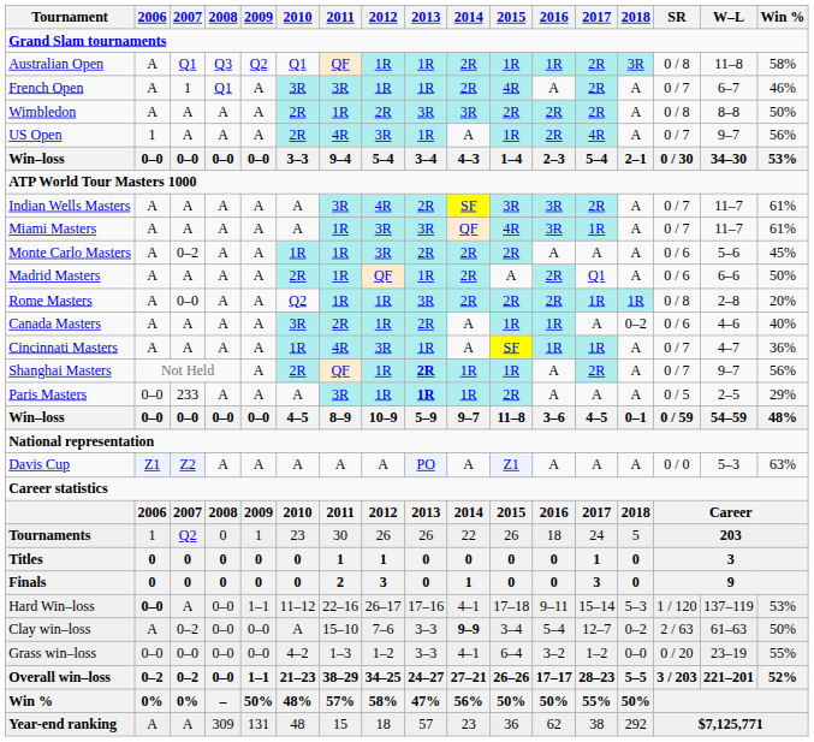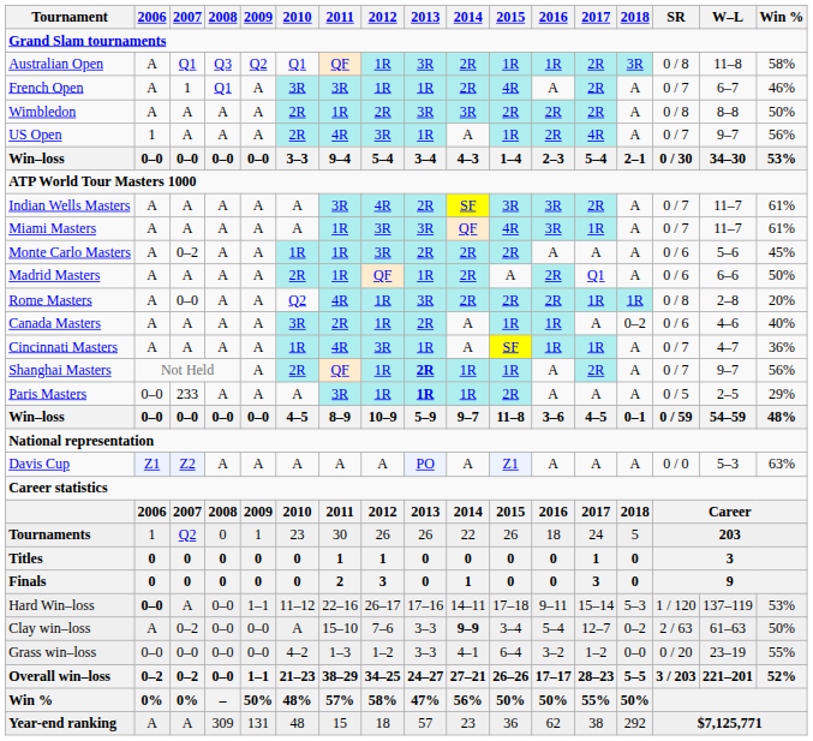 <table class=wikitable style=text-align:center;font-size:96%>
 <tr>
 <th>Tournament</th>
 <th><a href='#'>2006</a></th>
 <th><a href='#'>2007</a></th>
 <th><a href='#'>2008</a></th>
 <th><a href='#'>2009</a></th>
 <th><a href='#'>2010</a></th>
 <th><a href='#'>2011</a></th>
 <th><a href='#'>2012</a></th>
 <th><a href='#'>2013</a></th>
 <th><a href='#'>2014</a></th>
 <th><a href='#'>2015</a></th>
 <th><a href='#'>2016</a></th>
 <th><a href='#'>2017</a></th>
 <th><a href='#'>2018</a></th>
 <th>SR</th>
 <th>W–L</th>
 <th>Win %</th>
 </tr>
 <tr>
 <td colspan=20 align=left><a href='#'><strong>Grand Slam tournaments</strong></a></td>
 </tr>
 <tr>
 <td align=left><a href='#'>Australian Open</a></td>
 <td>A</td>
 <td><a href='#'>Q1</a></td>
 <td><a href='#'>Q3</a></td>
 <td><a href='#'>Q2</a></td>
 <td><a href='#'>Q1</a></td>
 <td bgcolor=ffebcd><a href='#'>QF</a></td>
 <td bgcolor=afeeee><a href='#'>1R</a></td>
-<td bgcolor=afeeee><a href='#'>1R</a></td>
+<td bgcolor=afeeee><a href='#'>3R</a></td>
 <td bgcolor=afeeee><a href='#'>2R</a></td>
 <td bgcolor=afeeee><a href='#'>1R</a></td>
 <td bgcolor=afeeee><a href='#'>1R</a></td>
 <td bgcolor=afeeee><a href='#'>2R</a></td>
 <td bgcolor=afeeee><a href='#'>3R</a></td>
 <td>0 / 8</td>
 <td>11–8</td>
 <td>58%</td>
 </tr>
 <tr>
 <td align=left><a href='#'>French Open</a></td>
 <td>A</td>
 <td>1</td>
 <td><a href='#'>Q1</a></td>
 <td>A</td>
 <td bgcolor=afeeee><a href='#'>3R</a></td>
 <td bgcolor=afeeee><a href='#'>3R</a></td>
 <td bgcolor=afeeee><a href='#'>1R</a></td>
 <td bgcolor=afeeee><a href='#'>1R</a></td>
 <td bgcolor=afeeee><a href='#'>2R</a></td>
 <td bgcolor=afeeee><a href='#'>4R</a></td>
 <td>A</td>
 <td bgcolor=afeeee><a href='#'>2R</a></td>
 <td>A</td>
 <td>0 / 7</td>
 <td>6–7</td>
 <td>46%</td>
 </tr>
 <tr>
 <td align=left><a href='#'>Wimbledon</a></td>
 <td>A</td>
 <td>A</td>
 <td>A</td>
 <td>A</td>
 <td bgcolor=afeeee><a href='#'>2R</a></td>
 <td bgcolor=afeeee><a href='#'>1R</a></td>
 <td bgcolor=afeeee><a href='#'>2R</a></td>
 <td bgcolor=afeeee><a href='#'>3R</a></td>
 <td bgcolor=afeeee><a href='#'>3R</a></td>
 <td bgcolor=afeeee><a href='#'>2R</a></td>
 <td bgcolor=afeeee><a href='#'>2R</a></td>
 <td bgcolor=afeeee><a href='#'>2R</a></td>
 <td>A</td>
 <td>0 / 8</td>
 <td>8–8</td>
 <td>50%</td>
 </tr>
 <tr>
 <td align=left><a href='#'>US Open</a></td>
 <td>1</td>
 <td>A</td>
 <td>A</td>
 <td>A</td>
 <td bgcolor=afeeee><a href='#'>2R</a></td>
 <td bgcolor=afeeee><a href='#'>4R</a></td>
 <td bgcolor=afeeee><a href='#'>3R</a></td>
 <td bgcolor=afeeee><a href='#'>1R</a></td>
 <td>A</td>
 <td bgcolor=afeeee><a href='#'>1R</a></td>
 <td bgcolor=afeeee><a href='#'>2R</a></td>
 <td bgcolor=afeeee><a href='#'>4R</a></td>
 <td>A</td>
 <td>0 / 7</td>
 <td>9–7</td>
 <td>56%</td>
 </tr>
 <tr>
 <th style=text-align:left>Win–loss</th>
 <th>0–0</th>
 <th>0–0</th>
 <th>0–0</th>
 <th>0–0</th>
 <th>3–3</th>
 <th>9–4</th>
 <th>5–4</th>
 <th>3–4</th>
 <th>4–3</th>
 <th>1–4</th>
 <th>2–3</th>
 <th>5–4</th>
 <th>2–1</th>
 <th>0 / 30</th>
 <th>34–30</th>
 <th>53%</th>
 </tr>
 <tr>
 <td colspan=20 align=left><strong>ATP World Tour Masters 1000</strong></td>
 </tr>
 <tr>
 <td align=left><a href='#'>Indian Wells Masters</a></td>
 <td>A</td>
 <td>A</td>
 <td>A</td>
 <td>A</td>
 <td>A</td>
 <td bgcolor=afeeee><a href='#'>3R</a></td>
 <td bgcolor=afeeee><a href='#'>4R</a></td>
 <td bgcolor=afeeee><a href='#'>2R</a></td>
 <td bgcolor=yellow><a href='#'>SF</a></td>
 <td bgcolor=afeeee><a href='#'>3R</a></td>
 <td bgcolor=afeeee><a href='#'>3R</a></td>
 <td bgcolor=afeeee><a href='#'>2R</a></td>
 <td>A</td>
 <td>0 / 7</td>
 <td>11–7</td>
 <td>61%</td>
 </tr>
 <tr>
 <td align=left><a href='#'>Miami Masters</a></td>
 <td>A</td>
 <td>A</td>
 <td>A</td>
 <td>A</td>
 <td>A</td>
 <td bgcolor=afeeee><a href='#'>1R</a></td>
 <td bgcolor=afeeee><a href='#'>3R</a></td>
 <td bgcolor=afeeee><a href='#'>3R</a></td>
 <td bgcolor=ffebcd><a href='#'>QF</a></td>
 <td bgcolor=afeeee><a href='#'>4R</a></td>
 <td bgcolor=afeeee><a href='#'>3R</a></td>
 <td bgcolor=afeeee><a href='#'>1R</a></td>
 <td>A</td>
 <td>0 / 7</td>
 <td>11–7</td>
 <td>61%</td>
 </tr>
 <tr>
 <td align=left><a href='#'>Monte Carlo Masters</a></td>
 <td>A</td>
 <td>0–2</td>
 <td>A</td>
 <td>A</td>
 <td bgcolor=afeeee><a href='#'>1R</a></td>
 <td bgcolor=afeeee><a href='#'>1R</a></td>
 <td bgcolor=afeeee><a href='#'>3R</a></td>
 <td bgcolor=afeeee><a href='#'>2R</a></td>
 <td bgcolor=afeeee><a href='#'>2R</a></td>
 <td bgcolor=afeeee><a href='#'>2R</a></td>
 <td>A</td>
 <td>A</td>
 <td>A</td>
 <td>0 / 6</td>
 <td>5–6</td>
 <td>45%</td>
 </tr>
 <tr>
 <td align=left><a href='#'>Madrid Masters</a></td>
 <td>A</td>
 <td>A</td>
 <td>A</td>
 <td>A</td>
 <td bgcolor=afeeee><a href='#'>2R</a></td>
 <td bgcolor=afeeee><a href='#'>1R</a></td>
 <td bgcolor=ffebcd><a href='#'>QF</a></td>
 <td bgcolor=afeeee><a href='#'>1R</a></td>
 <td bgcolor=afeeee><a href='#'>2R</a></td>
 <td>A</td>
 <td bgcolor=afeeee><a href='#'>2R</a></td>
 <td><a href='#'>Q1</a></td>
 <td>A</td>
 <td>0 / 6</td>
 <td>6–6</td>
 <td>50%</td>
 </tr>
 <tr>
 <td align=left><a href='#'>Rome Masters</a></td>
 <td>A</td>
 <td>0–0</td>
 <td>A</td>
 <td>A</td>
 <td><a href='#'>Q2</a></td>
-<td bgcolor=afeeee><a href='#'>1R</a></td>
+<td bgcolor=afeeee><a href='#'>4R</a></td>
 <td bgcolor=afeeee><a href='#'>1R</a></td>
 <td bgcolor=afeeee><a href='#'>3R</a></td>
 <td bgcolor=afeeee><a href='#'>2R</a></td>
 <td bgcolor=afeeee><a href='#'>2R</a></td>
 <td bgcolor=afeeee><a href='#'>2R</a></td>
 <td bgcolor=afeeee><a href='#'>1R</a></td>
 <td bgcolor=afeeee><a href='#'>1R</a></td>
 <td>0 / 8</td>
 <td>2–8</td>
 <td>20%</td>
 </tr>
 <tr>
 <td align=left><a href='#'>Canada Masters</a></td>
 <td>A</td>
 <td>A</td>
 <td>A</td>
 <td>A</td>
 <td bgcolor=afeeee><a href='#'>3R</a></td>
 <td bgcolor=afeeee><a href='#'>2R</a></td>
 <td bgcolor=afeeee><a href='#'>1R</a></td>
 <td bgcolor=afeeee><a href='#'>2R</a></td>
 <td>A</td>
 <td bgcolor=afeeee><a href='#'>1R</a></td>
 <td bgcolor=afeeee><a href='#'>1R</a></td>
 <td>A</td>
 <td>0–2</td>
 <td>0 / 6</td>
 <td>4–6</td>
 <td>40%</td>
 </tr>
 <tr>
 <td align=left><a href='#'>Cincinnati Masters</a></td>
 <td>A</td>
 <td>A</td>
 <td>A</td>
 <td>A</td>
 <td bgcolor=afeeee><a href='#'>1R</a></td>
 <td bgcolor=afeeee><a href='#'>4R</a></td>
 <td bgcolor=afeeee><a href='#'>3R</a></td>
 <td bgcolor=afeeee><a href='#'>1R</a></td>
 <td>A</td>
 <td bgcolor=yellow><a href='#'>SF</a></td>
 <td bgcolor=afeeee><a href='#'>1R</a></td>
 <td bgcolor=afeeee><a href='#'>1R</a></td>
 <td>A</td>
 <td>0 / 7</td>
 <td>4–7</td>
 <td>36%</td>
 </tr>
 <tr>
 <td align=left><a href='#'>Shanghai Masters</a></td>
 <td colspan=3 style=color:#767676>Not Held</td>
 <td>A</td>
 <td bgcolor=afeeee><a href='#'>2R</a></td>
 <td bgcolor=ffebcd><a href='#'>QF</a></td>
 <td bgcolor=afeeee><a href='#'>1R</a></td>
 <td bgcolor=afeeee><strong><a href='#'>2R</a></strong></td>
 <td bgcolor=afeeee><a href='#'>1R</a></td>
 <td bgcolor=afeeee><a href='#'>1R</a></td>
 <td>A</td>
 <td bgcolor=afeeee><a href='#'>2R</a></td>
 <td>A</td>
 <td>0 / 7</td>
 <td>9–7</td>
 <td>56%</td>
 </tr>
 <tr>
 <td align=left><a href='#'>Paris Masters</a></td>
 <td>0–0</td>
 <td>233</td>
 <td>A</td>
 <td>A</td>
 <td>A</td>
 <td bgcolor=afeeee><a href='#'>3R</a></td>
 <td bgcolor=afeeee><a href='#'>1R</a></td>
 <td bgcolor=afeeee><strong><a href='#'>1R</a></strong></td>
 <td bgcolor=afeeee><a href='#'>1R</a></td>
 <td bgcolor=afeeee><a href='#'>2R</a></td>
 <td>A</td>
 <td>A</td>
 <td>A</td>
 <td>0 / 5</td>
 <td>2–5</td>
 <td>29%</td>
 </tr>
 <tr>
 <th style=text-align:left>Win–loss</th>
 <th>0–0</th>
 <th>0–0</th>
 <th>0–0</th>
 <th>0–0</th>
 <th>4–5</th>
 <th>8–9</th>
 <th>10–9</th>
 <th>5–9</th>
 <th>9–7</th>
 <th>11–8</th>
 <th>3–6</th>
 <th>4–5</th>
 <th>0–1</th>
 <th>0 / 59</th>
 <th>54–59</th>
 <th>48%</th>
 </tr>
 <tr>
 <td colspan=20 align=left><strong>National representation</strong></td>
 </tr>
 <tr>
 <td align=left><a href='#'>Davis Cup</a></td>
 <td bgcolor=ecf2ff><a href='#'>Z1</a></td>
 <td bgcolor=ecf2ff><a href='#'>Z2</a></td>
 <td>A</td>
 <td>A</td>
 <td>A</td>
 <td>A</td>
 <td>A</td>
 <td bgcolor=ecf2ff><a href='#'>PO</a></td>
 <td>A</td>
 <td bgcolor=ecf2ff><a href='#'>Z1</a></td>
 <td>A</td>
 <td>A</td>
 <td>A</td>
 <td>0 / 0</td>
 <td>5–3</td>
 <td>63%</td>
 </tr>
 <tr>
 <td colspan=20 align=left><strong>Career statistics</strong></td>
 </tr>
 <tr>
 <th></th>
 <th>2006</th>
 <th>2007</th>
 <th>2008</th>
 <th>2009</th>
 <th>2010</th>
 <th>2011</th>
 <th>2012</th>
 <th>2013</th>
 <th>2014</th>
 <th>2015</th>
 <th>2016</th>
 <th>2017</th>
 <th>2018</th>
 <th colspan=3>Career</th>
 </tr>
 <tr bgcolor=efefef>
 <td align=left><strong>Tournaments</strong></td>
 <td>1</td>
 <td><a href='#'>Q2</a></td>
 <td>0</td>
 <td>1</td>
 <td>23</td>
 <td>30</td>
 <td>26</td>
 <td>26</td>
 <td>22</td>
 <td>26</td>
 <td>18</td>
 <td>24</td>
 <td>5</td>
 <td colspan=3><strong>203</strong></td>
 </tr>
 <tr>
 <th style=text-align:left>Titles</th>
 <th>0</th>
 <th>0</th>
 <th>0</th>
 <th>0</th>
 <th>0</th>
 <th>1</th>
 <th>1</th>
 <th>0</th>
 <th>0</th>
 <th>0</th>
 <th>0</th>
 <th>1</th>
 <th>0</th>
 <th colspan=3>3</th>
 </tr>
 <tr>
 <th style=text-align:left>Finals</th>
 <th>0</th>
 <th>0</th>
 <th>0</th>
 <th>0</th>
 <th>0</th>
 <th>2</th>
 <th>3</th>
 <th>0</th>
 <th>1</th>
 <th>0</th>
 <th>0</th>
 <th>3</th>
 <th>0</th>
 <th colspan=3>9</th>
 </tr>
 <tr bgcolor=efefef>
 <td align=left>Hard Win–loss</td>
 <td><strong>0–0</strong></td>
 <td>A</td>
 <td>0–0</td>
 <td>1–1</td>
 <td>11–12</td>
 <td>22–16</td>
 <td>26–17</td>
 <td>17–16</td>
-<td>4–1</td>
+<td>14–11</td>
 <td>17–18</td>
 <td>9–11</td>
 <td>15–14</td>
 <td>5–3</td>
 <td>1 / 120</td>
 <td>137–119</td>
 <td>53%</td>
 </tr>
 <tr bgcolor=efefef>
 <td align=left>Clay win–loss</td>
 <td>A</td>
 <td>0–2</td>
 <td>0–0</td>
 <td>0–0</td>
 <td>A</td>
 <td>15–10</td>
 <td>7–6</td>
 <td>3–3</td>
 <td><strong>9–9</strong></td>
 <td>3–4</td>
 <td>5–4</td>
 <td>12–7</td>
 <td>0–2</td>
 <td>2 / 63</td>
 <td>61–63</td>
 <td>50%</td>
 </tr>
 <tr bgcolor=efefef>
 <td align=left>Grass win–loss</td>
 <td>0–0</td>
 <td>0–0</td>
 <td>0–0</td>
 <td>0–0</td>
 <td>4–2</td>
 <td>1–3</td>
 <td>1–2</td>
 <td>3–3</td>
 <td>4–1</td>
 <td>6–4</td>
 <td>3–2</td>
 <td>1–2</td>
 <td>0–0</td>
 <td>0 / 20</td>
 <td>23–19</td>
 <td>55%</td>
 </tr>
 <tr>
 <th style=text-align:left>Overall win–loss</th>
 <th>0–2</th>
 <th>0–2</th>
 <th>0–0</th>
 <th>1–1</th>
 <th>21–23</th>
 <th>38–29</th>
 <th>34–25</th>
 <th>24–27</th>
 <th>27–21</th>
 <th>26–26</th>
 <th>17–17</th>
 <th>28–23</th>
 <th>5–5</th>
 <th>3 / 203</th>
 <th>221–201</th>
 <th>52%</th>
 </tr>
 <tr>
 <th style=text-align:left>Win %</th>
 <th>0%</th>
 <th>0%</th>
 <th>–</th>
 <th>50%</th>
 <th>48%</th>
 <th>57%</th>
 <th>58%</th>
 <th>47%</th>
 <th>56%</th>
 <th>50%</th>
 <th>50%</th>
 <th>55%</th>
 <th>50%</th>
 <th colspan=3></th>
 </tr>
 <tr bgcolor=efefef>
 <td align=left><strong>Year-end ranking</strong></td>
 <td>A</td>
 <td>A</td>
 <td>309</td>
 <td>131</td>
 <td>48</td>
 <td>15</td>
 <td>18</td>
 <td>57</td>
 <td>23</td>
 <td>36</td>
 <td>62</td>
 <td>38</td>
 <td>292</td>
 <td colspan=3><strong>$7,125,771 </strong></td>
 </tr>
 </table>
